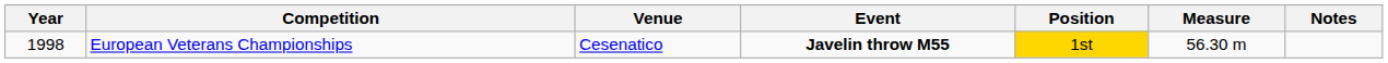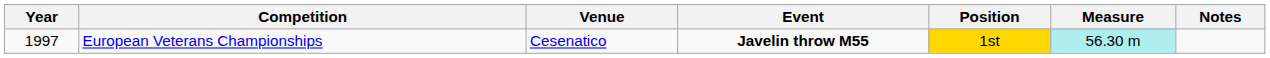 <table class="wikitable" width=60% style="font-size:90%; text-align:center;">
 <tr>
 <th>Year</th>
 <th>Competition</th>
 <th>Venue</th>
 <th>Event</th>
 <th>Position</th>
 <th>Measure</th>
 <th>Notes</th>
 </tr>
 <tr>
-<td>1998</td>
+<td>1997</td>
 <td align=left><a href='#'>European Veterans Championships</a></td>
 <td align=left> <a href='#'>Cesenatico</a></td>
 <td><strong>Javelin throw M55</strong></td>
 <td bgcolor=gold>1st</td>
-<td>56.30 m</td>
+<td style="background: paleturquoise;">56.30 m</td>
 <td></td>
 </tr>
 </table>
